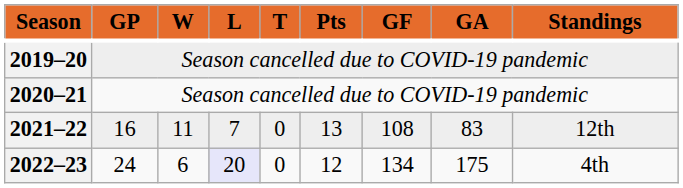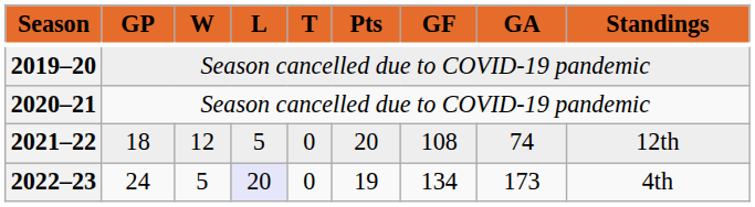 <table class="wikitable">
 <tr style="font-weight:bold; background-color:#E66C2C; border-bottom:#FFFFFF 3px solid" align="center" |>
 <td width="13%">Season</td>
 <td>GP</td>
 <td>W</td>
 <td>L</td>
 <td>T</td>
 <td>Pts</td>
 <td>GF</td>
 <td width="12%">GA</td>
 <td>Standings</td>
 </tr>
 <tr bgcolor="#eeeeee" align="center">
 <th>2019–20</th>
 <td colspan="8"><em>Season cancelled due to COVID-19 pandemic</em></td>
 </tr>
 <tr align="center">
 <th>2020–21</th>
 <td colspan="8"><em>Season cancelled due to COVID-19 pandemic</em></td>
 </tr>
 <tr bgcolor="#eeeeee" align="center">
 <th>2021–22</th>
-<td>16</td>
-<td>11</td>
-<td>7</td>
+<td>18</td>
+<td>12</td>
+<td>5</td>
 <td>0</td>
-<td>13</td>
+<td>20</td>
 <td>108</td>
-<td>83</td>
+<td>74</td>
 <td>12th</td>
 </tr>
 <tr align="center">
 <th>2022–23</th>
 <td>24</td>
-<td>6</td>
+<td>5</td>
 <td style="background: lavender;">20</td>
 <td>0</td>
-<td>12</td>
+<td>19</td>
 <td>134</td>
-<td>175</td>
+<td>173</td>
 <td>4th</td>
 </tr>
 </table>
